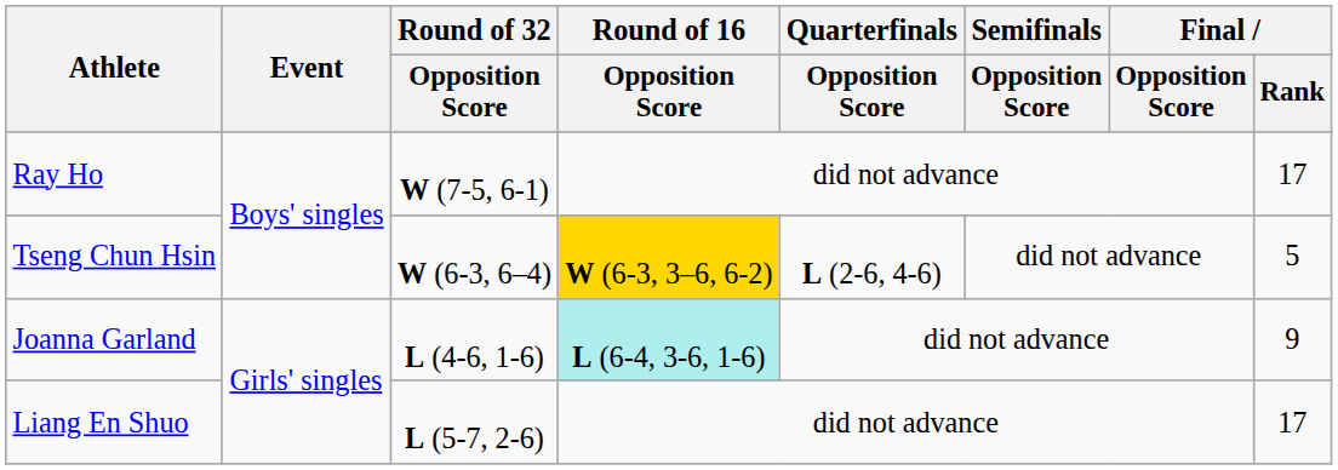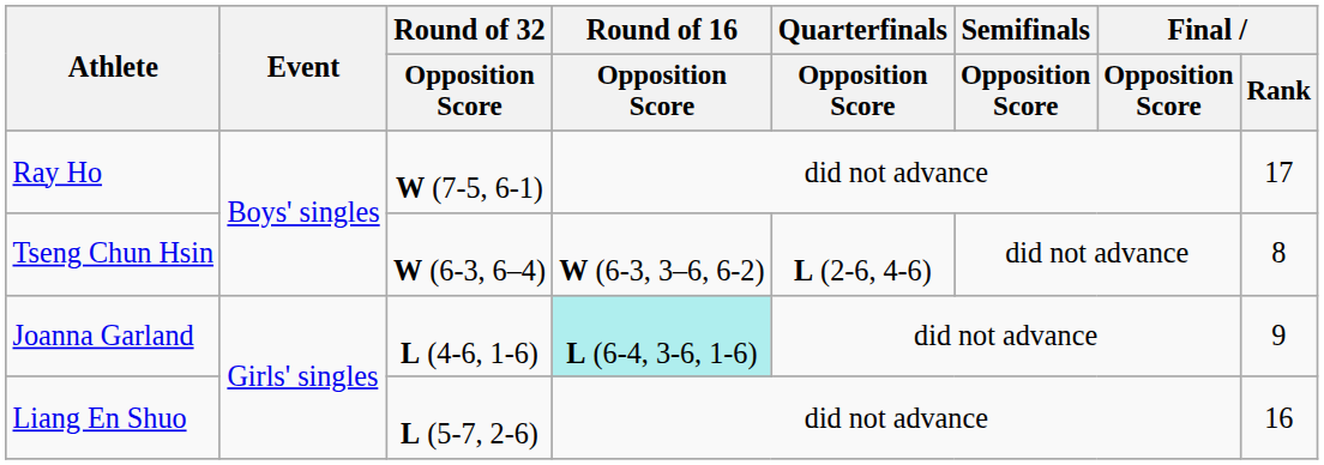 <table class=wikitable style="font-size:90%">
 <tr>
 <th rowspan=2>Athlete</th>
 <th rowspan=2>Event</th>
 <th>Round of 32</th>
 <th>Round of 16</th>
 <th>Quarterfinals</th>
 <th>Semifinals</th>
 <th colspan=2>Final / </th>
 </tr>
 <tr style="font-size:95%">
 <th>Opposition<br>Score</th>
 <th>Opposition<br>Score</th>
 <th>Opposition<br>Score</th>
 <th>Opposition<br>Score</th>
 <th>Opposition<br>Score</th>
 <th>Rank</th>
 </tr>
 <tr align=center>
 <td align=left><a href='#'>Ray Ho</a></td>
 <td rowspan=2 align=left><a href='#'>Boys' singles</a></td>
 <td><br><strong>W</strong> (7-5, 6-1)</td>
 <td colspan=4>did not advance</td>
 <td>17</td>
 </tr>
 <tr align=center>
 <td align=left><a href='#'>Tseng Chun Hsin</a></td>
 <td><br><strong>W</strong> (6-3, 6–4)</td>
-<td style="background: gold;"><br><strong>W</strong> (6-3, 3–6, 6-2)</td>
+<td><br><strong>W</strong> (6-3, 3–6, 6-2)</td>
 <td><br><strong>L</strong> (2-6, 4-6)</td>
 <td colspan=2>did not advance</td>
-<td>5</td>
+<td>8</td>
 </tr>
 <tr align=center>
 <td align=left><a href='#'>Joanna Garland</a></td>
 <td rowspan=2 align=left><a href='#'>Girls' singles</a></td>
 <td><br><strong>L</strong> (4-6, 1-6)</td>
 <td style="background: paleturquoise;"><br><strong>L</strong> (6-4, 3-6, 1-6)</td>
 <td colspan=3>did not advance</td>
 <td>9</td>
 </tr>
 <tr align=center>
 <td align=left><a href='#'>Liang En Shuo</a></td>
 <td><br><strong>L</strong> (5-7, 2-6)</td>
 <td colspan=4>did not advance</td>
-<td>17</td>
+<td>16</td>
 </tr>
 </table>
